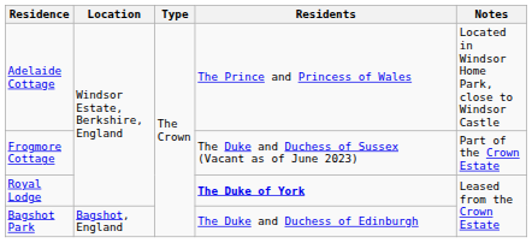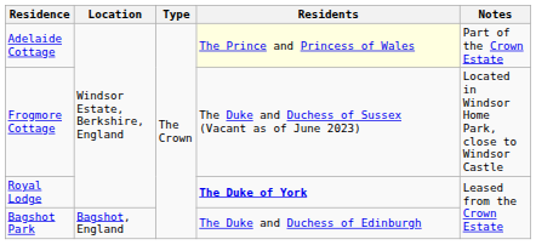 <table class="wikitable sortable">
 <tr>
 <th>Residence</th>
 <th>Location</th>
 <th>Type</th>
 <th width="300pt">Residents</th>
 <th class="unsortable">Notes</th>
 </tr>
 <tr>
 <td><a href='#'>Adelaide Cottage</a></td>
 <td rowspan="3">Windsor Estate, Berkshire, England</td>
 <td rowspan="4">The Crown</td>
-<td><a href='#'>The Prince</a> and <a href='#'>Princess of Wales</a></td>
-<td>Located in Windsor Home Park, close to Windsor Castle</td>
+<td style="background: lightyellow;"><a href='#'>The Prince</a> and <a href='#'>Princess of Wales</a></td>
+<td>Part of the <a href='#'>Crown Estate</a></td>
 </tr>
 <tr>
 <td><a href='#'>Frogmore Cottage</a></td>
 <td>The <a href='#'>Duke</a> and <a href='#'>Duchess of Sussex</a> <br>(Vacant as of June 2023)</td>
-<td>Part of the <a href='#'>Crown Estate</a></td>
+<td>Located in Windsor Home Park, close to Windsor Castle</td>
 </tr>
 <tr>
 <td><a href='#'>Royal Lodge</a></td>
 <td><strong><a href='#'>The Duke of York</a></strong></td>
 <td rowspan="2">Leased from the <a href='#'>Crown Estate</a></td>
 </tr>
 <tr>
 <td><a href='#'>Bagshot Park</a></td>
 <td><a href='#'>Bagshot</a>, England</td>
 <td><a href='#'>The Duke</a> and <a href='#'>Duchess of Edinburgh</a></td>
 </tr>
 </table>
